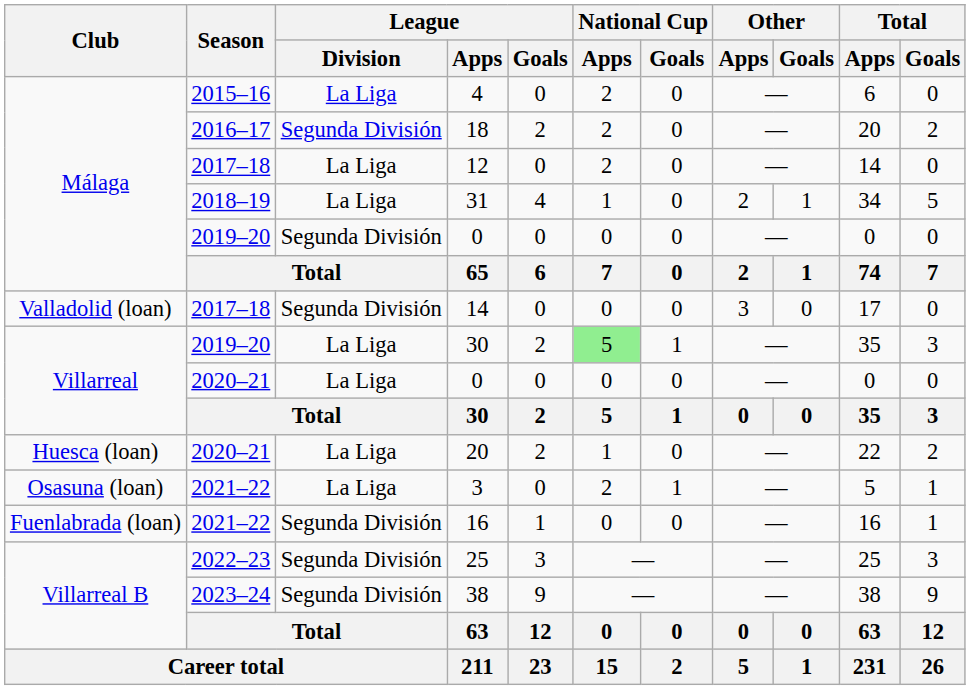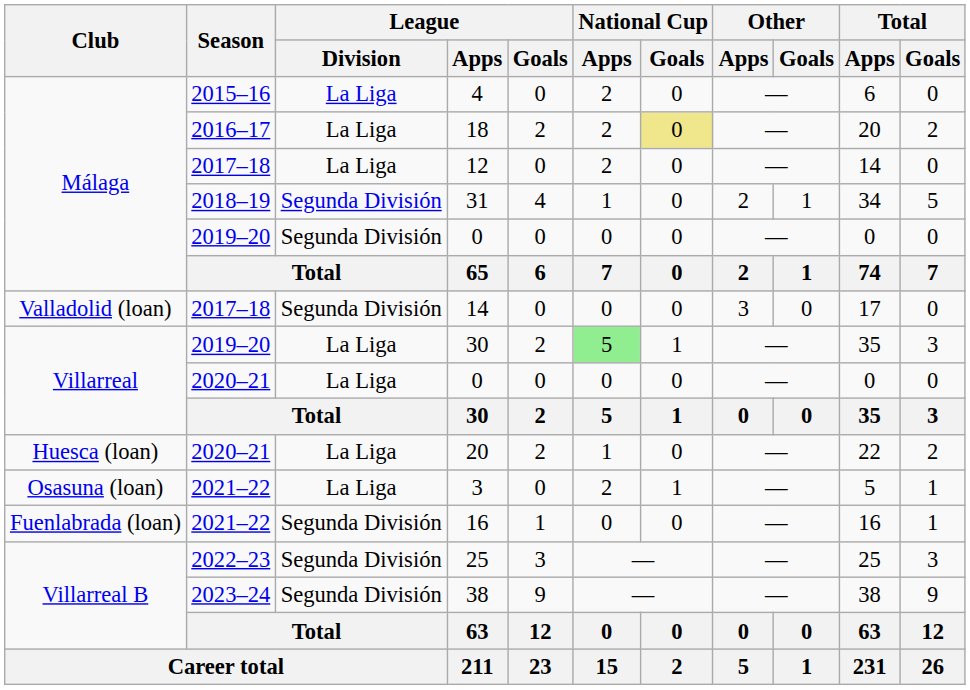 <table class="wikitable" style="text-align:center">
 <tr>
 <th rowspan="2">Club</th>
 <th rowspan="2">Season</th>
 <th colspan="3">League</th>
 <th colspan="2">National Cup</th>
 <th colspan="2">Other</th>
 <th colspan="2">Total</th>
 </tr>
 <tr>
 <th>Division</th>
 <th>Apps</th>
 <th>Goals</th>
 <th>Apps</th>
 <th>Goals</th>
 <th>Apps</th>
 <th>Goals</th>
 <th>Apps</th>
 <th>Goals</th>
 </tr>
 <tr>
 <td rowspan="6"><a href='#'>Málaga</a></td>
 <td><a href='#'>2015–16</a></td>
 <td><a href='#'>La Liga</a></td>
 <td>4</td>
 <td>0</td>
 <td>2</td>
 <td>0</td>
 <td colspan="2">—</td>
 <td>6</td>
 <td>0</td>
 </tr>
 <tr>
 <td><a href='#'>2016–17</a></td>
-<td><a href='#'>Segunda División</a></td>
+<td>La Liga</td>
 <td>18</td>
 <td>2</td>
 <td>2</td>
-<td>0</td>
+<td style="background: khaki;">0</td>
 <td colspan="2">—</td>
 <td>20</td>
 <td>2</td>
 </tr>
 <tr>
 <td><a href='#'>2017–18</a></td>
 <td>La Liga</td>
 <td>12</td>
 <td>0</td>
 <td>2</td>
 <td>0</td>
 <td colspan="2">—</td>
 <td>14</td>
 <td>0</td>
 </tr>
 <tr>
 <td><a href='#'>2018–19</a></td>
-<td>La Liga</td>
+<td><a href='#'>Segunda División</a></td>
 <td>31</td>
 <td>4</td>
 <td>1</td>
 <td>0</td>
 <td>2</td>
 <td>1</td>
 <td>34</td>
 <td>5</td>
 </tr>
 <tr>
 <td><a href='#'>2019–20</a></td>
 <td>Segunda División</td>
 <td>0</td>
 <td>0</td>
 <td>0</td>
 <td>0</td>
 <td colspan="2">—</td>
 <td>0</td>
 <td>0</td>
 </tr>
 <tr>
 <th colspan="2">Total</th>
 <th>65</th>
 <th>6</th>
 <th>7</th>
 <th>0</th>
 <th>2</th>
 <th>1</th>
 <th>74</th>
 <th>7</th>
 </tr>
 <tr>
 <td><a href='#'>Valladolid</a> (loan)</td>
 <td><a href='#'>2017–18</a></td>
 <td>Segunda División</td>
 <td>14</td>
 <td>0</td>
 <td>0</td>
 <td>0</td>
 <td>3</td>
 <td>0</td>
 <td>17</td>
 <td>0</td>
 </tr>
 <tr>
 <td rowspan="3"><a href='#'>Villarreal</a></td>
 <td><a href='#'>2019–20</a></td>
 <td>La Liga</td>
 <td>30</td>
 <td>2</td>
 <td style="background: lightgreen;">5</td>
 <td>1</td>
 <td colspan="2">—</td>
 <td>35</td>
 <td>3</td>
 </tr>
 <tr>
 <td><a href='#'>2020–21</a></td>
 <td>La Liga</td>
 <td>0</td>
 <td>0</td>
 <td>0</td>
 <td>0</td>
 <td colspan="2">—</td>
 <td>0</td>
 <td>0</td>
 </tr>
 <tr>
 <th colspan="2">Total</th>
 <th>30</th>
 <th>2</th>
 <th>5</th>
 <th>1</th>
 <th>0</th>
 <th>0</th>
 <th>35</th>
 <th>3</th>
 </tr>
 <tr>
 <td><a href='#'>Huesca</a> (loan)</td>
 <td><a href='#'>2020–21</a></td>
 <td>La Liga</td>
 <td>20</td>
 <td>2</td>
 <td>1</td>
 <td>0</td>
 <td colspan="2">—</td>
 <td>22</td>
 <td>2</td>
 </tr>
 <tr>
 <td><a href='#'>Osasuna</a> (loan)</td>
 <td><a href='#'>2021–22</a></td>
 <td>La Liga</td>
 <td>3</td>
 <td>0</td>
 <td>2</td>
 <td>1</td>
 <td colspan="2">—</td>
 <td>5</td>
 <td>1</td>
 </tr>
 <tr>
 <td><a href='#'>Fuenlabrada</a> (loan)</td>
 <td><a href='#'>2021–22</a></td>
 <td>Segunda División</td>
 <td>16</td>
 <td>1</td>
 <td>0</td>
 <td>0</td>
 <td colspan="2">—</td>
 <td>16</td>
 <td>1</td>
 </tr>
 <tr>
 <td rowspan="3"><a href='#'>Villarreal B</a></td>
 <td><a href='#'>2022–23</a></td>
 <td>Segunda División</td>
 <td>25</td>
 <td>3</td>
 <td colspan="2">—</td>
 <td colspan="2">—</td>
 <td>25</td>
 <td>3</td>
 </tr>
 <tr>
 <td><a href='#'>2023–24</a></td>
 <td>Segunda División</td>
 <td>38</td>
 <td>9</td>
 <td colspan="2">—</td>
 <td colspan="2">—</td>
 <td>38</td>
 <td>9</td>
 </tr>
 <tr>
 <th colspan="2">Total</th>
 <th>63</th>
 <th>12</th>
 <th>0</th>
 <th>0</th>
 <th>0</th>
 <th>0</th>
 <th>63</th>
 <th>12</th>
 </tr>
 <tr>
 <th colspan="3">Career total</th>
 <th>211</th>
 <th>23</th>
 <th>15</th>
 <th>2</th>
 <th>5</th>
 <th>1</th>
 <th>231</th>
 <th>26</th>
 </tr>
 </table>
